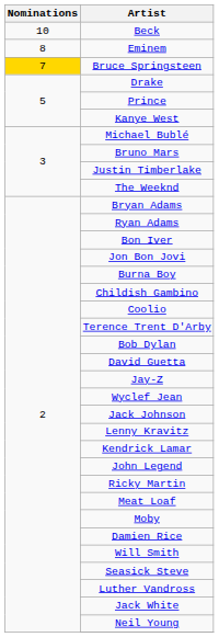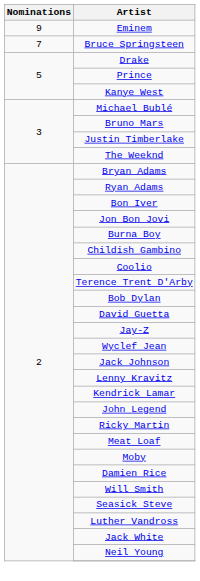 <table class="wikitable" rowspan="2" style="text-align:center;">
 <tr>
 <th scope="col" style="width:55px;">Nominations</th>
 <th scope="col" style="text-align:center;">Artist</th>
 </tr>
 <tr>
-<td>10</td>
-<td><a href='#'>Beck</a></td>
-</tr>
-<tr>
-<td>8</td>
+<td>9</td>
 <td><a href='#'>Eminem</a></td>
 </tr>
 <tr>
-<td style="background: gold;">7</td>
+<td>7</td>
 <td><a href='#'>Bruce Springsteen</a></td>
 </tr>
 <tr>
 <td rowspan="3">5</td>
 <td><a href='#'>Drake</a></td>
 </tr>
 <tr>
 <td><a href='#'>Prince</a></td>
 </tr>
 <tr>
 <td><a href='#'>Kanye West</a></td>
 </tr>
 <tr>
 <td rowspan="4">3</td>
 <td><a href='#'>Michael Bublé</a></td>
 </tr>
 <tr>
 <td><a href='#'>Bruno Mars</a></td>
 </tr>
 <tr>
 <td><a href='#'>Justin Timberlake</a></td>
 </tr>
 <tr>
 <td><a href='#'>The Weeknd</a></td>
 </tr>
 <tr>
 <td rowspan="26">2</td>
 <td><a href='#'>Bryan Adams</a></td>
 </tr>
 <tr>
 <td><a href='#'>Ryan Adams</a></td>
 </tr>
 <tr>
 <td><a href='#'>Bon Iver</a></td>
 </tr>
 <tr>
 <td><a href='#'>Jon Bon Jovi</a></td>
 </tr>
 <tr>
 <td><a href='#'>Burna Boy</a></td>
 </tr>
 <tr>
 <td><a href='#'>Childish Gambino</a></td>
 </tr>
 <tr>
 <td><a href='#'>Coolio</a></td>
 </tr>
 <tr>
 <td><a href='#'>Terence Trent D'Arby</a></td>
 </tr>
 <tr>
 <td><a href='#'>Bob Dylan</a></td>
 </tr>
 <tr>
 <td><a href='#'>David Guetta</a></td>
 </tr>
 <tr>
 <td><a href='#'>Jay-Z</a></td>
 </tr>
 <tr>
 <td><a href='#'>Wyclef Jean</a></td>
 </tr>
 <tr>
 <td><a href='#'>Jack Johnson</a></td>
 </tr>
 <tr>
 <td><a href='#'>Lenny Kravitz</a></td>
 </tr>
 <tr>
 <td><a href='#'>Kendrick Lamar</a></td>
 </tr>
 <tr>
 <td><a href='#'>John Legend</a></td>
 </tr>
 <tr>
 <td><a href='#'>Ricky Martin</a></td>
 </tr>
 <tr>
 <td><a href='#'>Meat Loaf</a></td>
 </tr>
 <tr>
 <td><a href='#'>Moby</a></td>
 </tr>
 <tr>
 <td><a href='#'>Damien Rice</a></td>
 </tr>
 <tr>
 <td><a href='#'>Will Smith</a></td>
 </tr>
 <tr>
 <td><a href='#'>Seasick Steve</a></td>
 </tr>
 <tr>
 <td><a href='#'>Luther Vandross</a></td>
 </tr>
 <tr>
 <td><a href='#'>Jack White</a></td>
 </tr>
 <tr>
 <td><a href='#'>Neil Young</a></td>
 </tr>
 <tr>
 </tr>
 </table>
